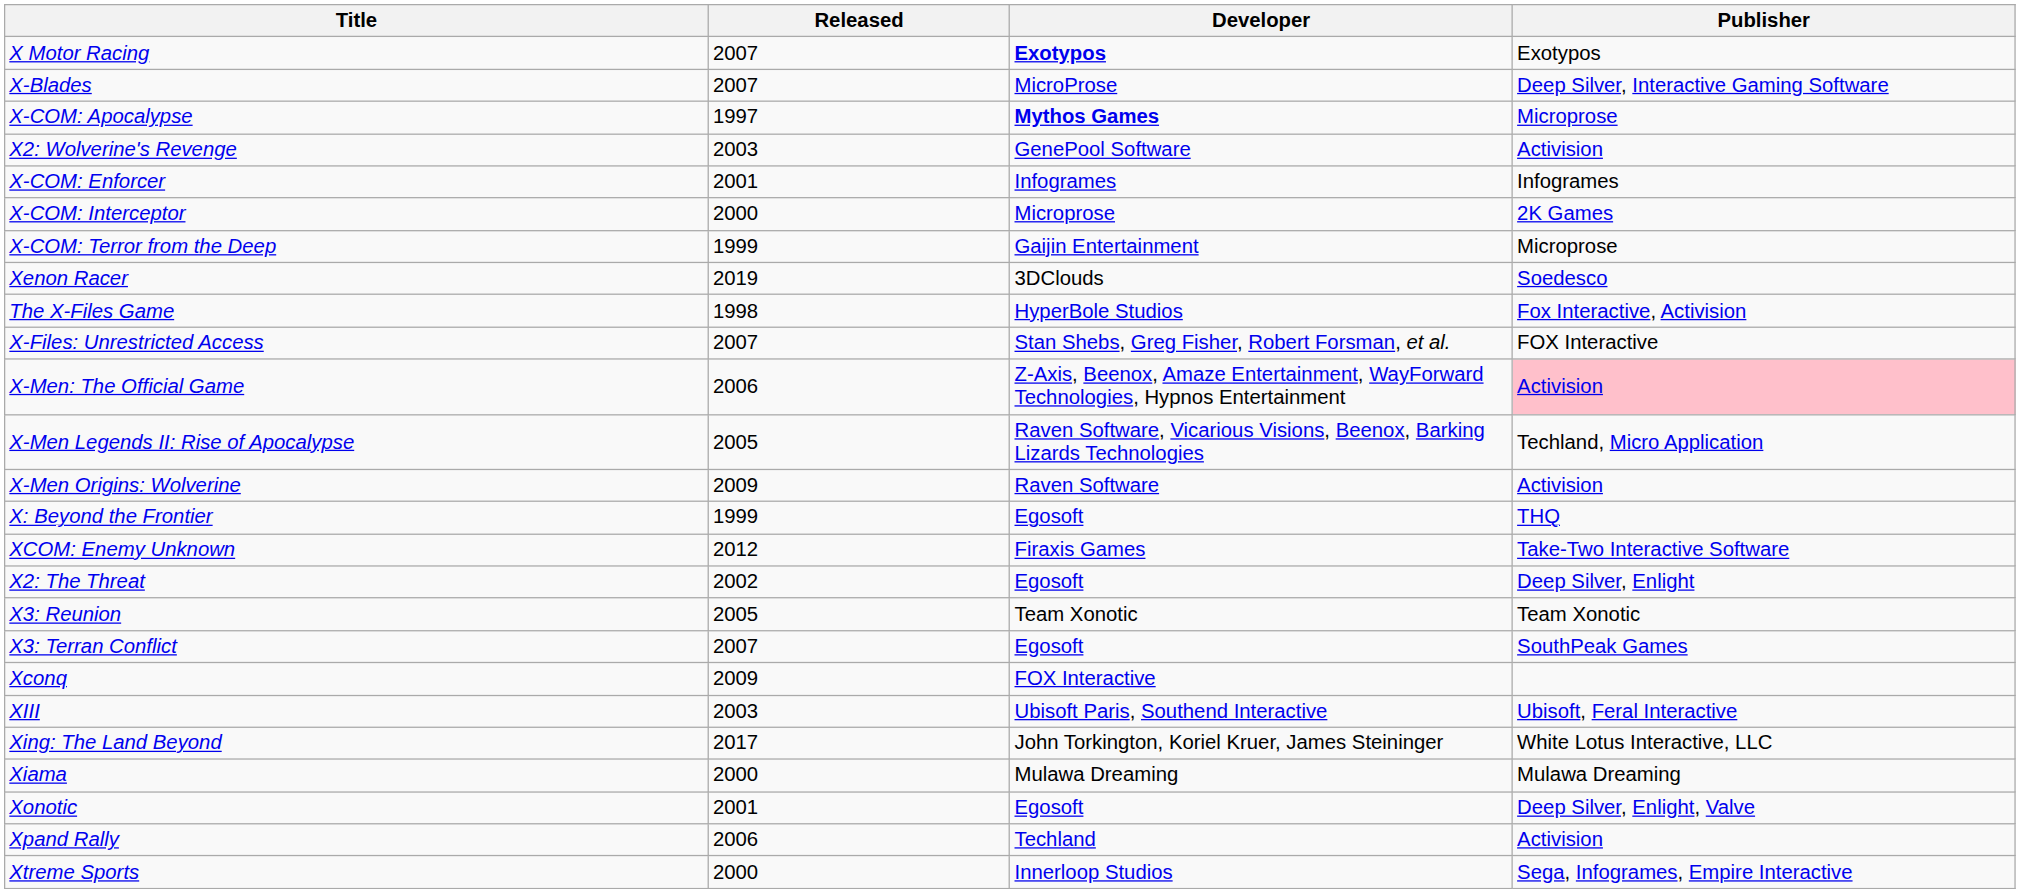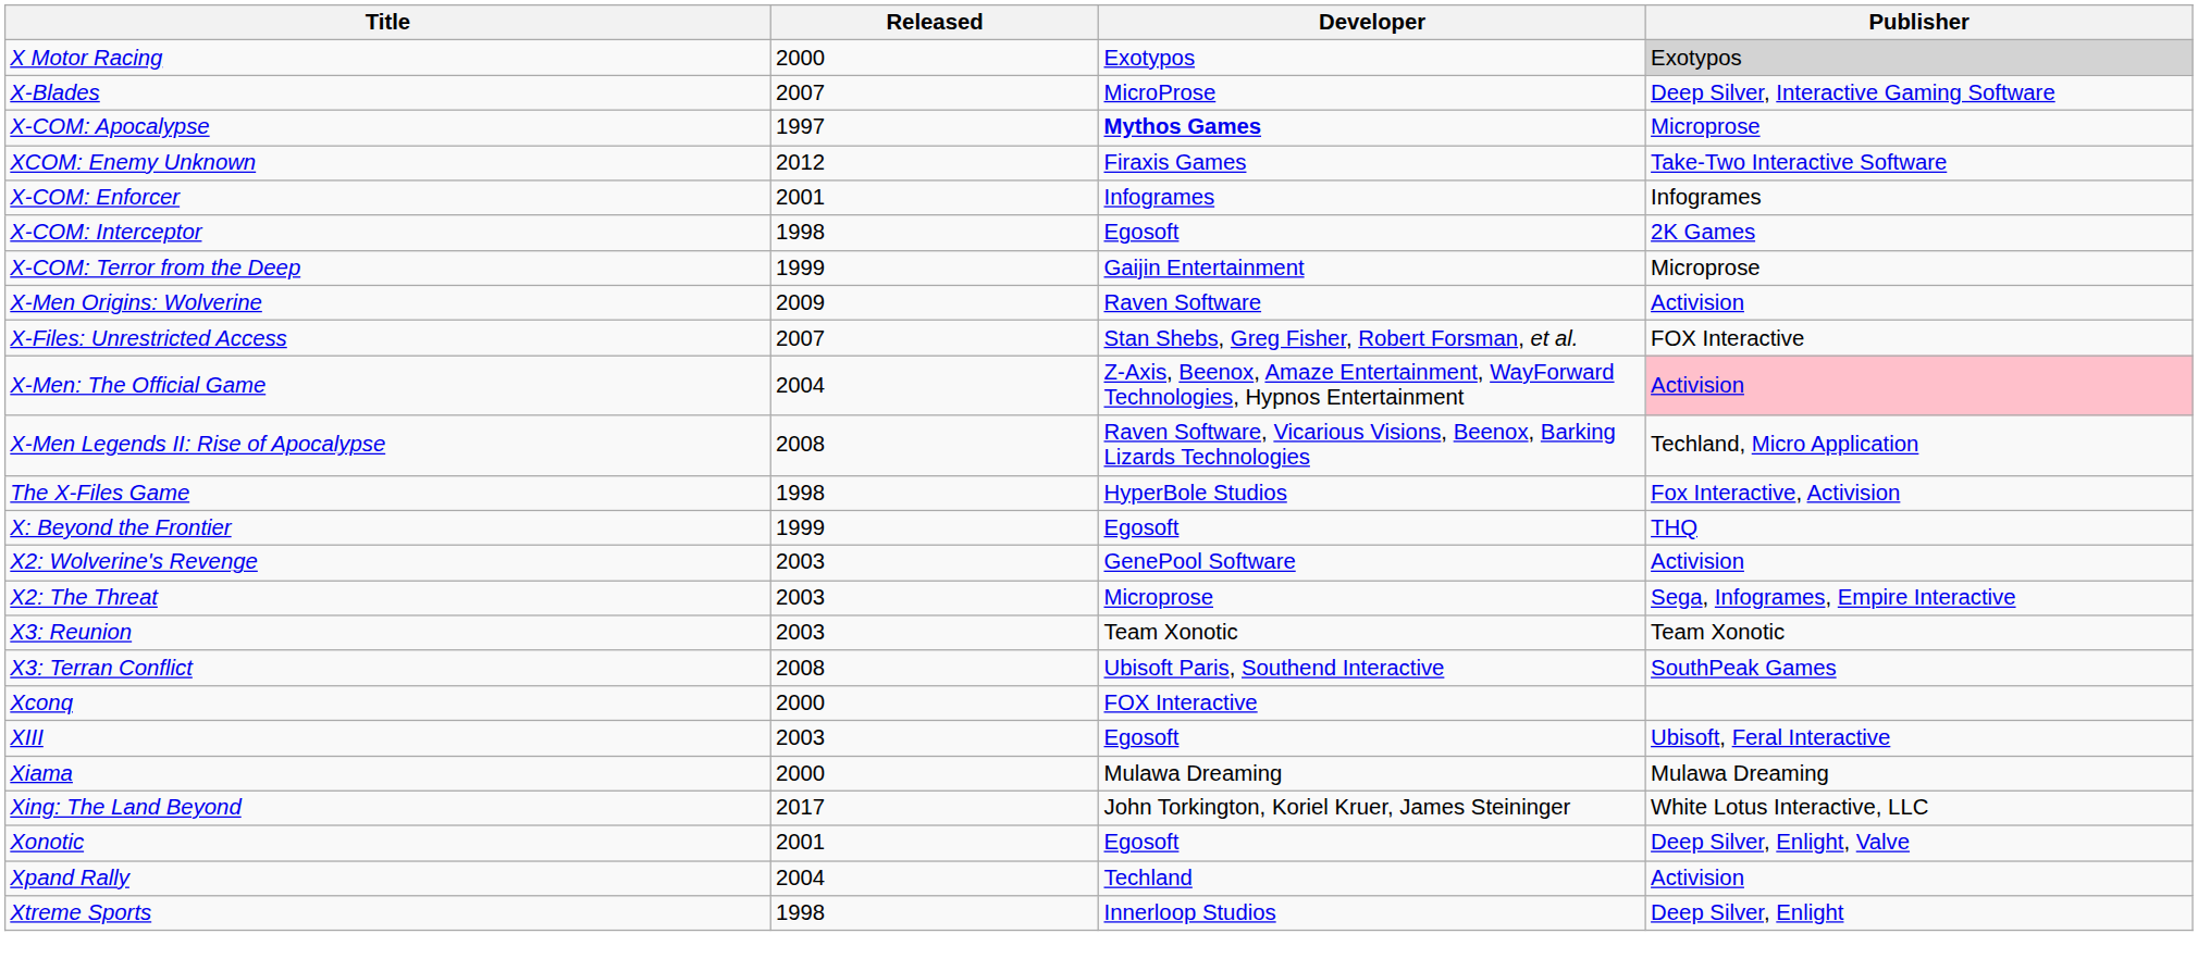 <table class="wikitable sortable" width="100%" style="margin:0px 0px">
 <tr>
 <th width=35%>Title</th>
 <th width=15%>Released</th>
 <th width=25%>Developer</th>
 <th width=25%>Publisher</th>
 </tr>
 <tr>
 <td><em><a href='#'>X Motor Racing</a></em></td>
-<td>2007</td>
-<td><strong><a href='#'>Exotypos</a></strong></td>
-<td>Exotypos</td>
+<td>2000</td>
+<td><a href='#'>Exotypos</a></td>
+<td style="background: lightgrey;">Exotypos</td>
 </tr>
 <tr>
 <td><em><a href='#'>X-Blades</a></em></td>
 <td>2007</td>
 <td><a href='#'>MicroProse</a></td>
 <td><a href='#'>Deep Silver</a>, <a href='#'>Interactive Gaming Software</a></td>
 </tr>
 <tr>
 <td><em><a href='#'>X-COM: Apocalypse</a></em></td>
 <td>1997</td>
 <td><strong><a href='#'>Mythos Games</a></strong></td>
 <td><a href='#'>Microprose</a></td>
 </tr>
 <tr>
-<td><em><a href='#'>X2: Wolverine's Revenge</a></em></td>
-<td>2003</td>
-<td><a href='#'>GenePool Software</a></td>
-<td><a href='#'>Activision</a></td>
+<td><em><a href='#'>XCOM: Enemy Unknown</a></em></td>
+<td>2012</td>
+<td><a href='#'>Firaxis Games</a></td>
+<td><a href='#'>Take-Two Interactive Software</a></td>
 </tr>
 <tr>
 <td><em><a href='#'>X-COM: Enforcer</a></em></td>
 <td>2001</td>
 <td><a href='#'>Infogrames</a></td>
 <td>Infogrames</td>
 </tr>
 <tr>
 <td><em><a href='#'>X-COM: Interceptor</a></em></td>
-<td>2000</td>
-<td><a href='#'>Microprose</a></td>
+<td>1998</td>
+<td><a href='#'>Egosoft</a></td>
 <td><a href='#'>2K Games</a></td>
 </tr>
 <tr>
 <td><em><a href='#'>X-COM: Terror from the Deep</a></em></td>
 <td>1999</td>
 <td><a href='#'>Gaijin Entertainment</a></td>
 <td>Microprose</td>
 </tr>
 <tr>
-<td><em><a href='#'>Xenon Racer</a></em></td>
-<td>2019</td>
-<td>3DClouds</td>
-<td><a href='#'>Soedesco</a></td>
-</tr>
-<tr>
-<td><em><a href='#'>The X-Files Game</a></em></td>
-<td>1998</td>
-<td><a href='#'>HyperBole Studios</a></td>
-<td><a href='#'>Fox Interactive</a>, <a href='#'>Activision</a></td>
+<td><em><a href='#'>X-Men Origins: Wolverine</a></em></td>
+<td>2009</td>
+<td><a href='#'>Raven Software</a></td>
+<td><a href='#'>Activision</a></td>
 </tr>
 <tr>
 <td><em><a href='#'>X-Files: Unrestricted Access</a></em></td>
 <td>2007</td>
 <td><a href='#'>Stan Shebs</a>, <a href='#'>Greg Fisher</a>, <a href='#'>Robert Forsman</a>, <em>et al.</em></td>
 <td>FOX Interactive</td>
 </tr>
 <tr>
 <td><em><a href='#'>X-Men: The Official Game</a></em></td>
-<td>2006</td>
+<td>2004</td>
 <td><a href='#'>Z-Axis</a>, <a href='#'>Beenox</a>, <a href='#'>Amaze Entertainment</a>, <a href='#'>WayForward Technologies</a>, Hypnos Entertainment</td>
 <td style="background: pink;"><a href='#'>Activision</a></td>
 </tr>
 <tr>
 <td><em><a href='#'>X-Men Legends II: Rise of Apocalypse</a></em></td>
-<td>2005</td>
+<td>2008</td>
 <td><a href='#'>Raven Software</a>, <a href='#'>Vicarious Visions</a>, <a href='#'>Beenox</a>, <a href='#'>Barking Lizards Technologies</a></td>
 <td>Techland, <a href='#'>Micro Application</a></td>
 </tr>
 <tr>
-<td><em><a href='#'>X-Men Origins: Wolverine</a></em></td>
-<td>2009</td>
-<td><a href='#'>Raven Software</a></td>
-<td><a href='#'>Activision</a></td>
+<td><em><a href='#'>The X-Files Game</a></em></td>
+<td>1998</td>
+<td><a href='#'>HyperBole Studios</a></td>
+<td><a href='#'>Fox Interactive</a>, <a href='#'>Activision</a></td>
 </tr>
 <tr>
 <td><em><a href='#'>X: Beyond the Frontier</a></em></td>
 <td>1999</td>
 <td><a href='#'>Egosoft</a></td>
 <td><a href='#'>THQ</a></td>
 </tr>
 <tr>
-<td><em><a href='#'>XCOM: Enemy Unknown</a></em></td>
-<td>2012</td>
-<td><a href='#'>Firaxis Games</a></td>
-<td><a href='#'>Take-Two Interactive Software</a></td>
+<td><em><a href='#'>X2: Wolverine's Revenge</a></em></td>
+<td>2003</td>
+<td><a href='#'>GenePool Software</a></td>
+<td><a href='#'>Activision</a></td>
 </tr>
 <tr>
 <td><em><a href='#'>X2: The Threat</a></em></td>
-<td>2002</td>
-<td><a href='#'>Egosoft</a></td>
-<td><a href='#'>Deep Silver</a>, <a href='#'>Enlight</a></td>
+<td>2003</td>
+<td><a href='#'>Microprose</a></td>
+<td><a href='#'>Sega</a>, <a href='#'>Infogrames</a>, <a href='#'>Empire Interactive</a></td>
 </tr>
 <tr>
 <td><em><a href='#'>X3: Reunion</a></em></td>
-<td>2005</td>
+<td>2003</td>
 <td>Team Xonotic</td>
 <td>Team Xonotic</td>
 </tr>
 <tr>
 <td><em><a href='#'>X3: Terran Conflict</a></em></td>
-<td>2007</td>
-<td><a href='#'>Egosoft</a></td>
+<td>2008</td>
+<td><a href='#'>Ubisoft Paris</a>, <a href='#'>Southend Interactive</a></td>
 <td><a href='#'>SouthPeak Games</a></td>
 </tr>
 <tr>
 <td><em><a href='#'>Xconq</a></em></td>
-<td>2009</td>
+<td>2000</td>
 <td><a href='#'>FOX Interactive</a></td>
 <td></td>
 </tr>
 <tr>
 <td><em><a href='#'>XIII</a></em></td>
 <td>2003</td>
-<td><a href='#'>Ubisoft Paris</a>, <a href='#'>Southend Interactive</a></td>
+<td><a href='#'>Egosoft</a></td>
 <td><a href='#'>Ubisoft</a>, <a href='#'>Feral Interactive</a></td>
+</tr>
+<tr>
+<td><em><a href='#'>Xiama</a></em></td>
+<td>2000</td>
+<td>Mulawa Dreaming</td>
+<td>Mulawa Dreaming</td>
 </tr>
 <tr>
 <td><em><a href='#'>Xing: The Land Beyond</a></em></td>
 <td>2017</td>
 <td>John Torkington, Koriel Kruer, James Steininger</td>
 <td>White Lotus Interactive, LLC</td>
-</tr>
-<tr>
-<td><em><a href='#'>Xiama</a></em></td>
-<td>2000</td>
-<td>Mulawa Dreaming</td>
-<td>Mulawa Dreaming</td>
 </tr>
 <tr>
 <td><em><a href='#'>Xonotic</a></em></td>
 <td>2001</td>
 <td><a href='#'>Egosoft</a></td>
 <td><a href='#'>Deep Silver</a>, <a href='#'>Enlight</a>, <a href='#'>Valve</a></td>
 </tr>
 <tr>
 <td><em><a href='#'>Xpand Rally</a></em></td>
-<td>2006</td>
+<td>2004</td>
 <td><a href='#'>Techland</a></td>
 <td><a href='#'>Activision</a></td>
 </tr>
 <tr>
 <td><em><a href='#'>Xtreme Sports</a></em></td>
-<td>2000</td>
+<td>1998</td>
 <td><a href='#'>Innerloop Studios</a></td>
-<td><a href='#'>Sega</a>, <a href='#'>Infogrames</a>, <a href='#'>Empire Interactive</a></td>
+<td><a href='#'>Deep Silver</a>, <a href='#'>Enlight</a></td>
 </tr>
 </table>
